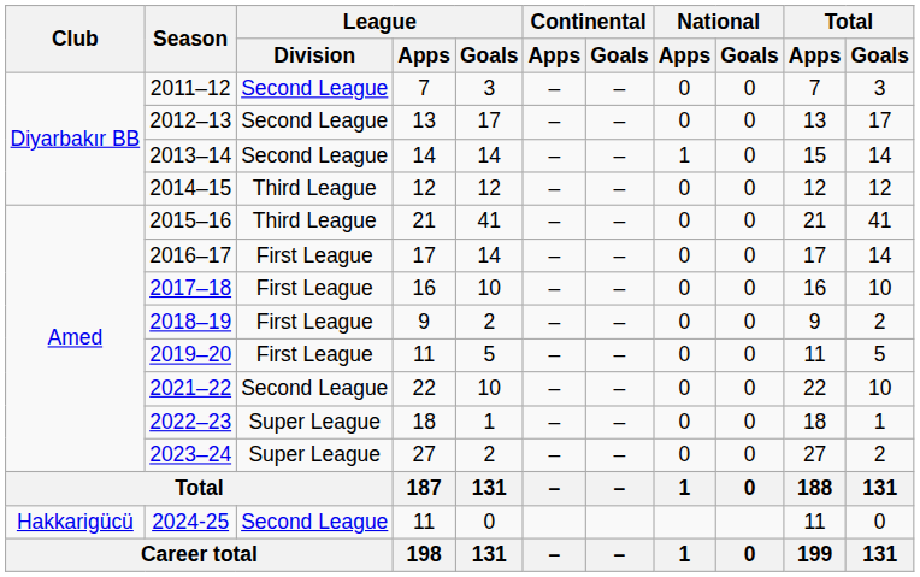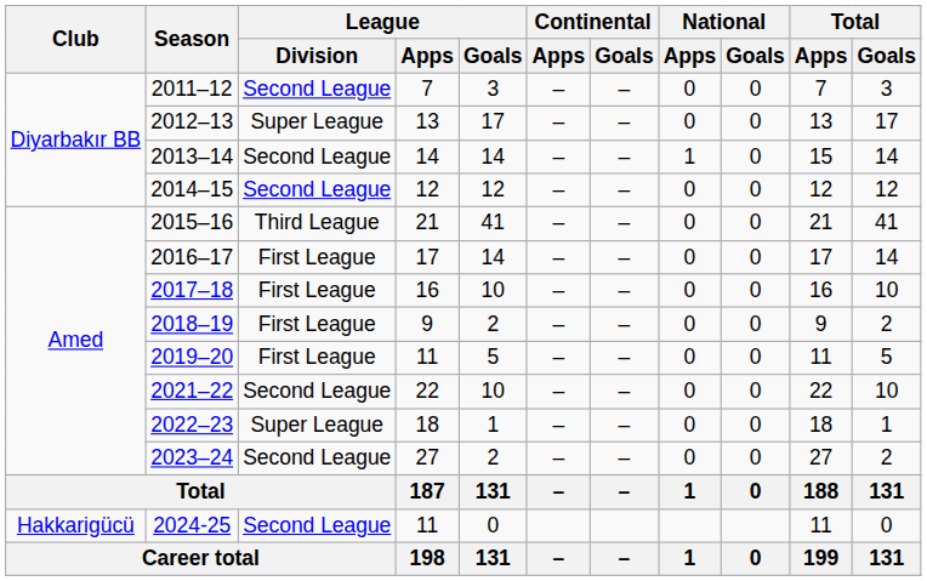 <table class="wikitable" style="text-align: center;">
 <tr>
 <th rowspan="2">Club</th>
 <th rowspan="2">Season</th>
 <th colspan="3">League</th>
 <th colspan="2">Continental</th>
 <th colspan="2">National</th>
 <th colspan="2">Total</th>
 </tr>
 <tr>
 <th>Division</th>
 <th>Apps</th>
 <th>Goals</th>
 <th>Apps</th>
 <th>Goals</th>
 <th>Apps</th>
 <th>Goals</th>
 <th>Apps</th>
 <th>Goals</th>
 </tr>
 <tr>
 <td rowspan=4><a href='#'>Diyarbakır BB</a></td>
 <td>2011–12</td>
 <td><a href='#'>Second League</a></td>
 <td>7</td>
 <td>3</td>
 <td>–</td>
 <td>–</td>
 <td>0</td>
 <td>0</td>
 <td>7</td>
 <td>3</td>
 </tr>
 <tr>
 <td>2012–13</td>
-<td>Second League</td>
+<td>Super League</td>
 <td>13</td>
 <td>17</td>
 <td>–</td>
 <td>–</td>
 <td>0</td>
 <td>0</td>
 <td>13</td>
 <td>17</td>
 </tr>
 <tr>
 <td>2013–14</td>
 <td>Second League</td>
 <td>14</td>
 <td>14</td>
 <td>–</td>
 <td>–</td>
 <td>1</td>
 <td>0</td>
 <td>15</td>
 <td>14</td>
 </tr>
 <tr>
 <td>2014–15</td>
-<td>Third League</td>
+<td><a href='#'>Second League</a></td>
 <td>12</td>
 <td>12</td>
 <td>–</td>
 <td>–</td>
 <td>0</td>
 <td>0</td>
 <td>12</td>
 <td>12</td>
 </tr>
 <tr>
 <td rowspan=8><a href='#'>Amed</a></td>
 <td>2015–16</td>
 <td>Third League</td>
 <td>21</td>
 <td>41</td>
 <td>–</td>
 <td>–</td>
 <td>0</td>
 <td>0</td>
 <td>21</td>
 <td>41</td>
 </tr>
 <tr>
 <td>2016–17</td>
 <td>First League</td>
 <td>17</td>
 <td>14</td>
 <td>–</td>
 <td>–</td>
 <td>0</td>
 <td>0</td>
 <td>17</td>
 <td>14</td>
 </tr>
 <tr>
 <td><a href='#'>2017–18</a></td>
 <td>First League</td>
 <td>16</td>
 <td>10</td>
 <td>–</td>
 <td>–</td>
 <td>0</td>
 <td>0</td>
 <td>16</td>
 <td>10</td>
 </tr>
 <tr>
 <td><a href='#'>2018–19</a></td>
 <td>First League</td>
 <td>9</td>
 <td>2</td>
 <td>–</td>
 <td>–</td>
 <td>0</td>
 <td>0</td>
 <td>9</td>
 <td>2</td>
 </tr>
 <tr>
 <td><a href='#'>2019–20</a></td>
 <td>First League</td>
 <td>11</td>
 <td>5</td>
 <td>–</td>
 <td>–</td>
 <td>0</td>
 <td>0</td>
 <td>11</td>
 <td>5</td>
 </tr>
 <tr>
 <td><a href='#'>2021–22</a></td>
 <td>Second League</td>
 <td>22</td>
 <td>10</td>
 <td>–</td>
 <td>–</td>
 <td>0</td>
 <td>0</td>
 <td>22</td>
 <td>10</td>
 </tr>
 <tr>
 <td><a href='#'>2022–23</a></td>
 <td>Super League</td>
 <td>18</td>
 <td>1</td>
 <td>–</td>
 <td>–</td>
 <td>0</td>
 <td>0</td>
 <td>18</td>
 <td>1</td>
 </tr>
 <tr>
 <td><a href='#'>2023–24</a></td>
-<td>Super League</td>
+<td>Second League</td>
 <td>27</td>
 <td>2</td>
 <td>–</td>
 <td>–</td>
 <td>0</td>
 <td>0</td>
 <td>27</td>
 <td>2</td>
 </tr>
 <tr>
 <th colspan="3">Total</th>
 <th>187</th>
 <th>131</th>
 <th>–</th>
 <th>–</th>
 <th>1</th>
 <th>0</th>
 <th>188</th>
 <th>131</th>
 </tr>
 <tr ]]>
 <td><a href='#'>Hakkarigücü</a></td>
 <td><a href='#'>2024-25</a></td>
 <td><a href='#'>Second League</a></td>
 <td>11</td>
 <td>0</td>
 <td></td>
 <td></td>
 <td></td>
 <td></td>
 <td>11</td>
 <td>0</td>
 </tr>
 <tr>
 <th colspan="3">Career total</th>
 <th>198</th>
 <th>131</th>
 <th>–</th>
 <th>–</th>
 <th>1</th>
 <th>0</th>
 <th>199</th>
 <th>131</th>
 </tr>
 </table>
